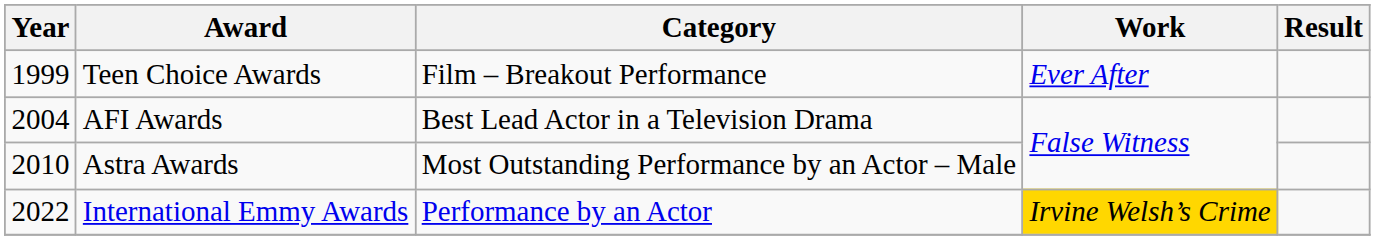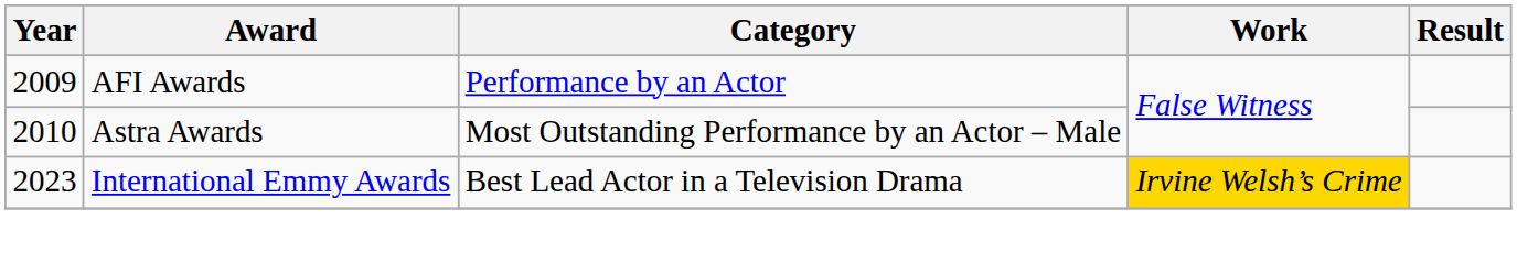 <table class="wikitable">
 <tr>
 <th>Year</th>
 <th>Award</th>
 <th>Category</th>
 <th>Work</th>
 <th>Result</th>
 </tr>
 <tr>
-<td>1999</td>
-<td>Teen Choice Awards</td>
-<td>Film – Breakout Performance</td>
-<td><em><a href='#'>Ever After</a></em></td>
-<td></td>
-</tr>
-<tr>
-<td>2004</td>
+<td>2009</td>
 <td>AFI Awards</td>
-<td>Best Lead Actor in a Television Drama</td>
+<td><a href='#'>Performance by an Actor</a></td>
 <td rowspan="2"><em><a href='#'>False Witness</a></em></td>
 <td></td>
 </tr>
 <tr>
 <td>2010</td>
 <td>Astra Awards</td>
 <td>Most Outstanding Performance by an Actor – Male</td>
 <td></td>
 </tr>
 <tr>
-<td>2022</td>
+<td>2023</td>
 <td><a href='#'>International Emmy Awards</a></td>
-<td><a href='#'>Performance by an Actor</a></td>
+<td>Best Lead Actor in a Television Drama</td>
 <td style="background: gold;"><em>Irvine Welsh’s Crime</em></td>
 <td></td>
 </tr>
 <tr>
 </tr>
 </table>
